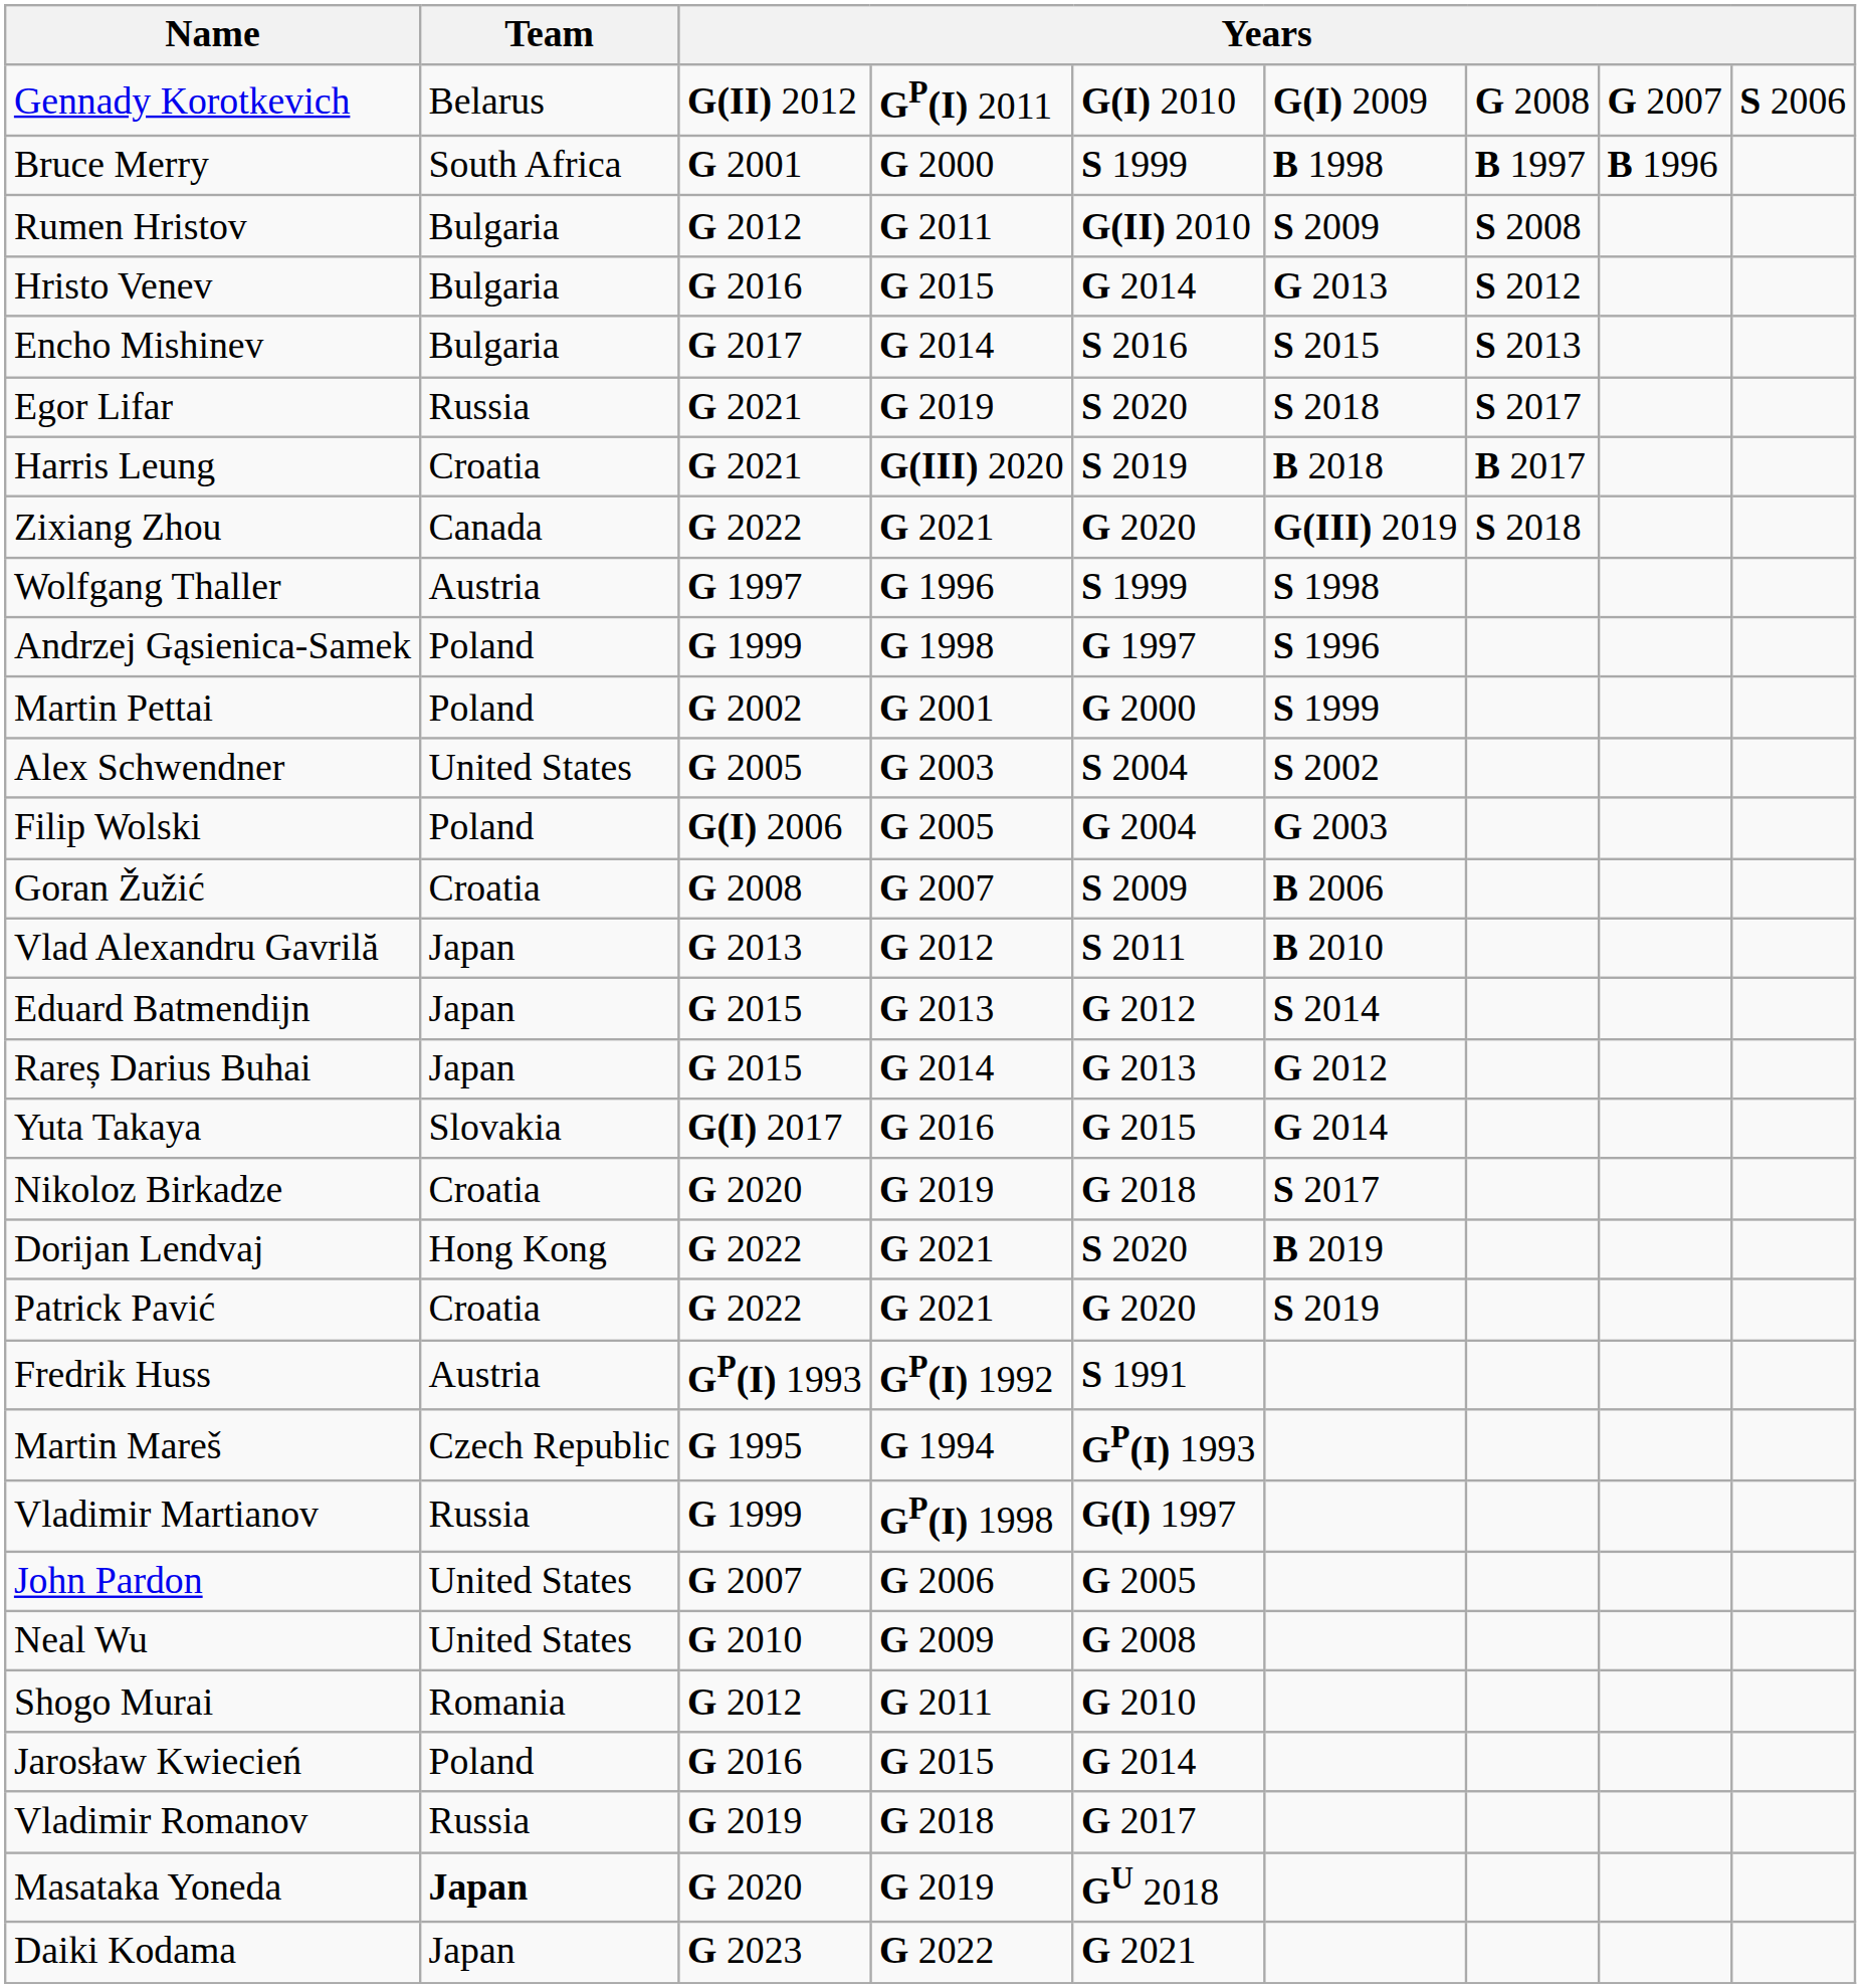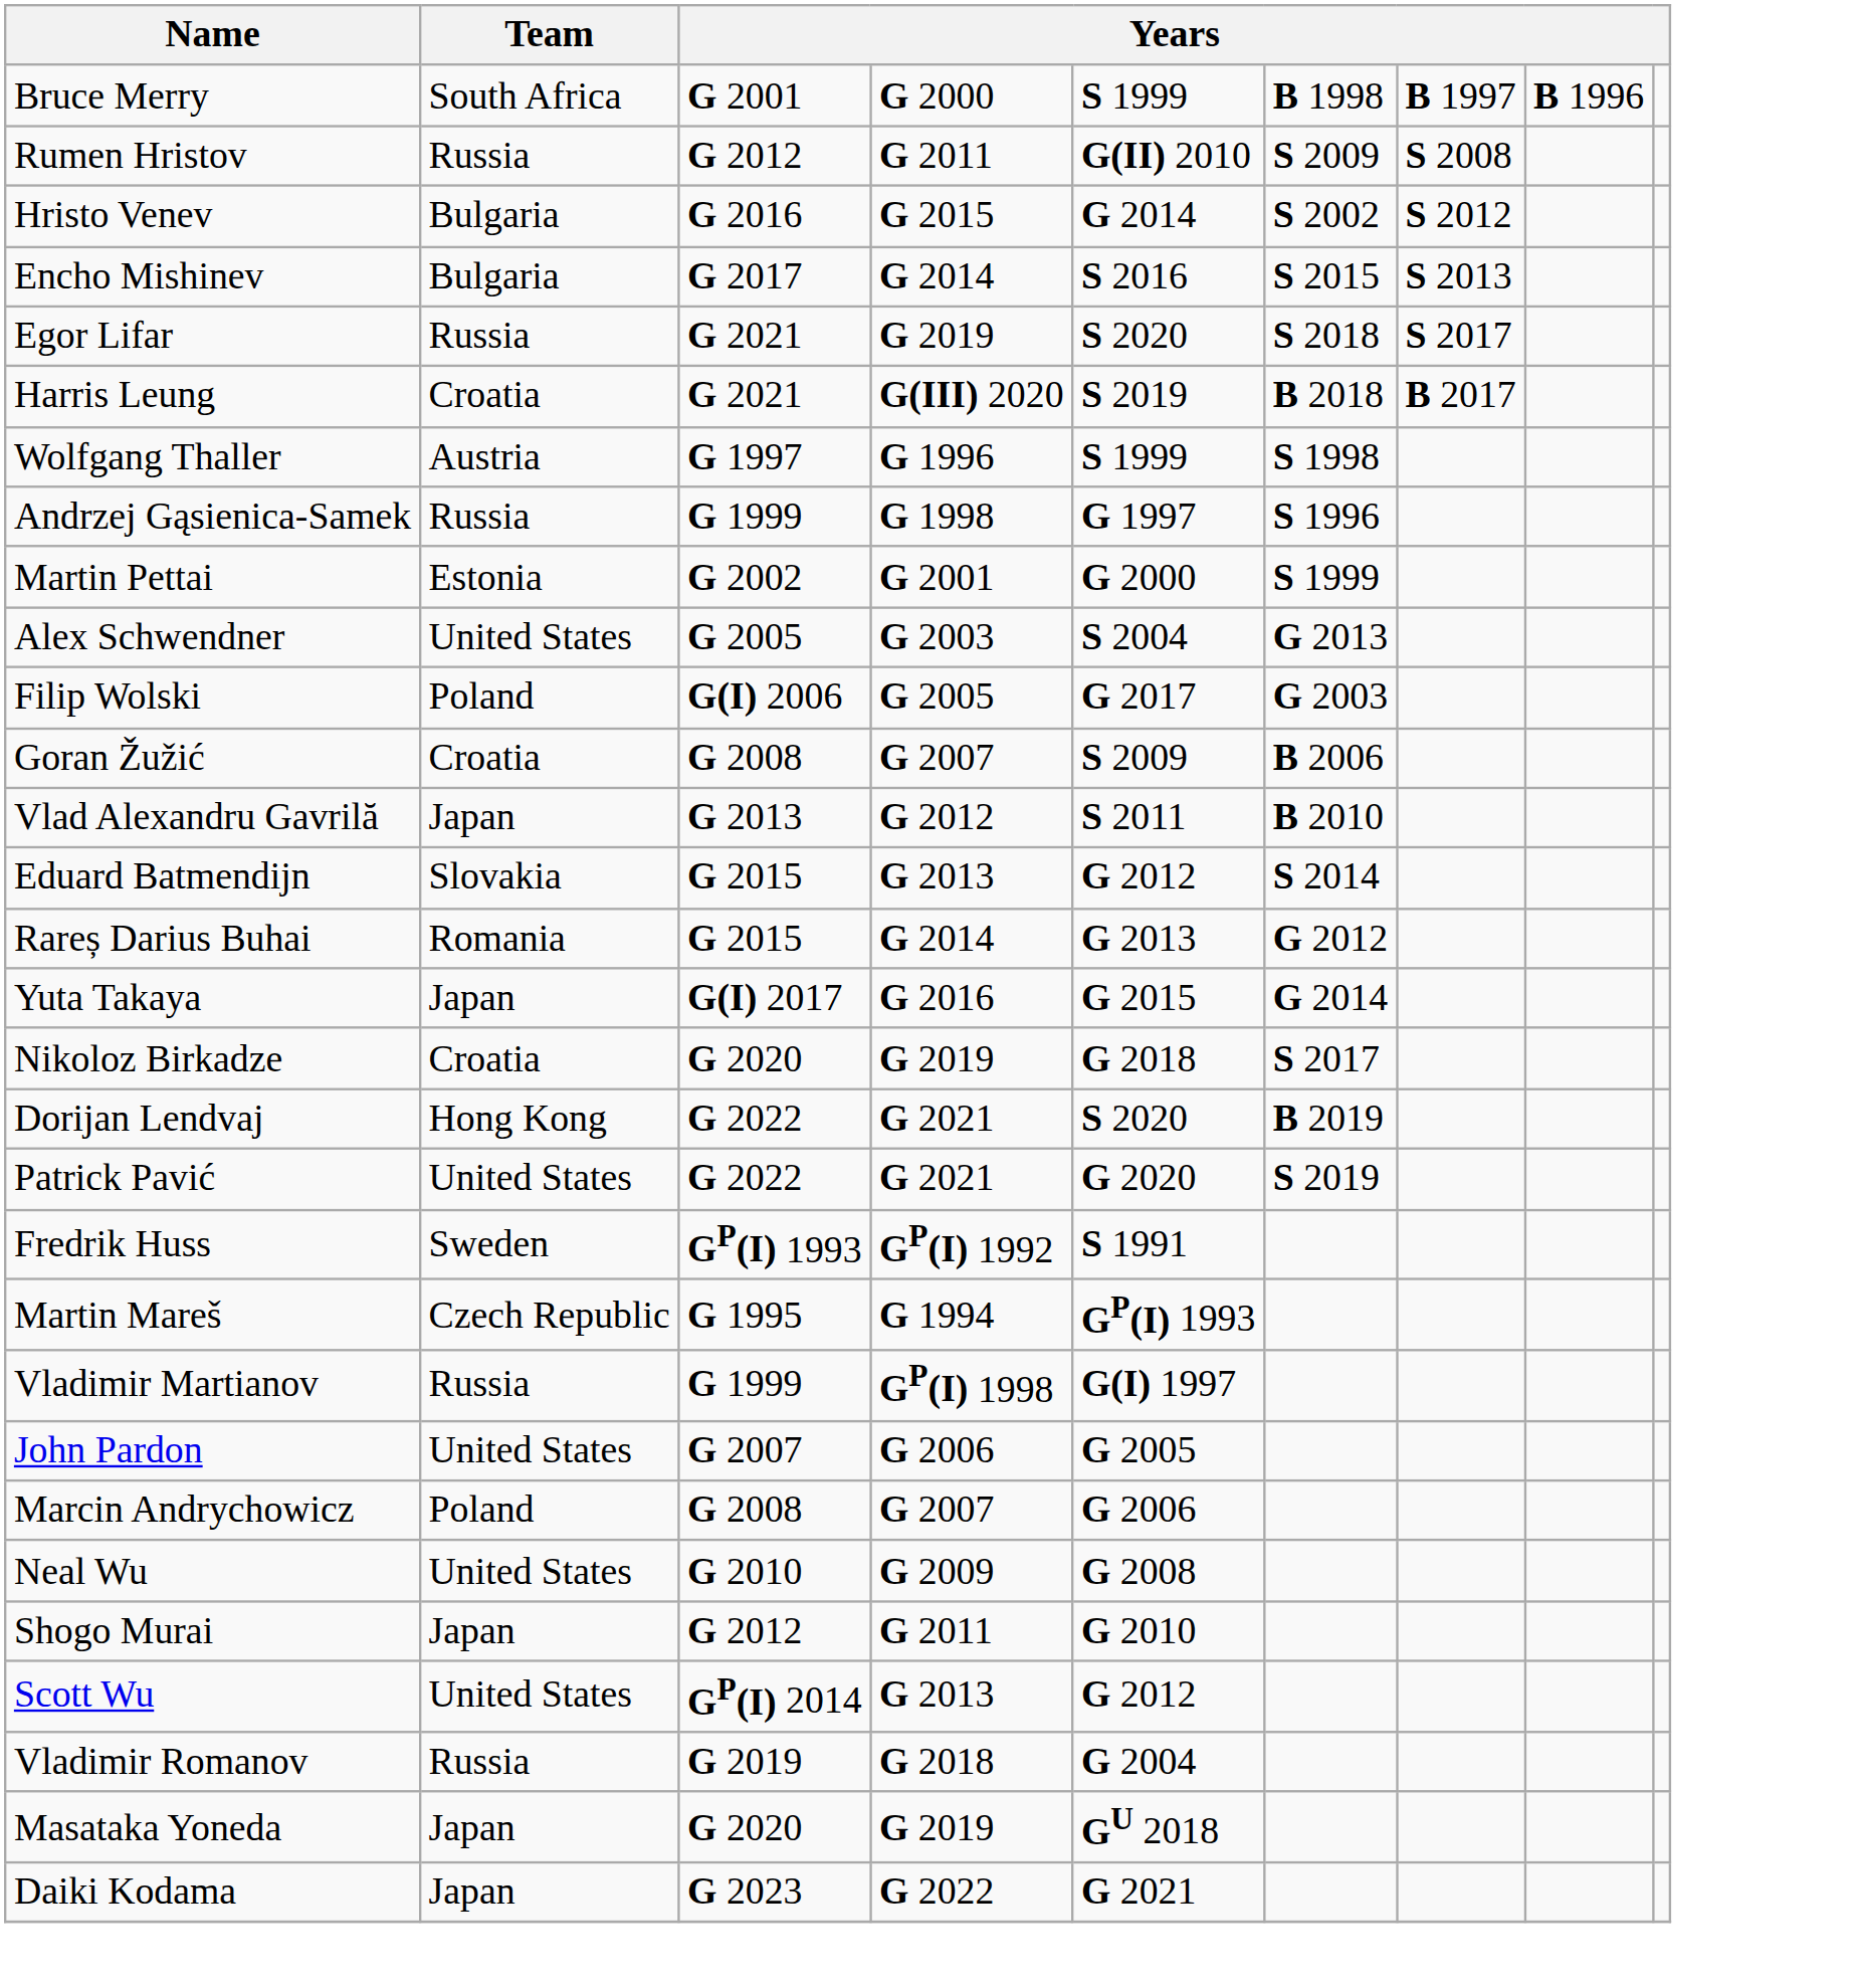 <table class="wikitable" style="margin:auto" align="left">
 <tr>
 <th>Name</th>
 <th>Team</th>
 <th colspan=7>Years</th>
-</tr>
-<tr>
-<td><a href='#'>Gennady Korotkevich</a></td>
-<td>Belarus</td>
-<td><strong>G(II)</strong> 2012</td>
-<td><strong>G<sup>P</sup>(I)</strong> 2011</td>
-<td><strong>G(I)</strong> 2010</td>
-<td><strong>G(I)</strong> 2009</td>
-<td><strong>G</strong> 2008</td>
-<td><strong>G</strong> 2007</td>
-<td><strong>S</strong> 2006</td>
 </tr>
 <tr>
 <td>Bruce Merry</td>
 <td>South Africa</td>
 <td><strong>G</strong> 2001</td>
 <td><strong>G</strong> 2000</td>
 <td><strong>S</strong> 1999</td>
 <td><strong>B</strong> 1998</td>
 <td><strong>B</strong> 1997</td>
 <td><strong>B</strong> 1996</td>
 <td></td>
 </tr>
 <tr>
 <td>Rumen Hristov</td>
-<td>Bulgaria</td>
+<td>Russia</td>
 <td><strong>G</strong> 2012</td>
 <td><strong>G</strong> 2011</td>
 <td><strong>G(II)</strong> 2010</td>
 <td><strong>S</strong> 2009</td>
 <td><strong>S</strong> 2008</td>
 <td></td>
 <td></td>
 </tr>
 <tr>
 <td>Hristo Venev</td>
 <td>Bulgaria</td>
 <td><strong>G</strong> 2016</td>
 <td><strong>G</strong> 2015</td>
 <td><strong>G</strong> 2014</td>
-<td><strong>G</strong> 2013</td>
+<td><strong>S</strong> 2002</td>
 <td><strong>S</strong> 2012</td>
 <td></td>
 <td></td>
 </tr>
 <tr>
 <td>Encho Mishinev</td>
 <td>Bulgaria</td>
 <td><strong>G</strong> 2017</td>
 <td><strong>G</strong> 2014</td>
 <td><strong>S</strong> 2016</td>
 <td><strong>S</strong> 2015</td>
 <td><strong>S</strong> 2013</td>
 <td></td>
 <td></td>
 </tr>
 <tr>
 <td>Egor Lifar</td>
 <td>Russia</td>
 <td><strong>G</strong> 2021</td>
 <td><strong>G</strong> 2019</td>
 <td><strong>S</strong> 2020</td>
 <td><strong>S</strong> 2018</td>
 <td><strong>S</strong> 2017</td>
 <td></td>
 <td></td>
 </tr>
 <tr>
 <td>Harris Leung</td>
 <td>Croatia</td>
 <td><strong>G</strong> 2021</td>
 <td><strong>G(III)</strong> 2020</td>
 <td><strong>S</strong> 2019</td>
 <td><strong>B</strong> 2018</td>
 <td><strong>B</strong> 2017</td>
 <td></td>
 <td></td>
 </tr>
 <tr>
-<td>Zixiang Zhou</td>
-<td>Canada</td>
-<td><strong>G</strong> 2022</td>
-<td><strong>G</strong> 2021</td>
-<td><strong>G</strong> 2020</td>
-<td><strong>G(III)</strong> 2019</td>
-<td><strong>S</strong> 2018</td>
-<td></td>
-<td></td>
-</tr>
-<tr>
 <td>Wolfgang Thaller</td>
 <td>Austria</td>
 <td><strong>G</strong> 1997</td>
 <td><strong>G</strong> 1996</td>
 <td><strong>S</strong> 1999</td>
 <td><strong>S</strong> 1998</td>
 <td></td>
 <td></td>
 <td></td>
 </tr>
 <tr>
 <td>Andrzej Gąsienica-Samek</td>
-<td>Poland</td>
+<td>Russia</td>
 <td><strong>G</strong> 1999</td>
 <td><strong>G</strong> 1998</td>
 <td><strong>G</strong> 1997</td>
 <td><strong>S</strong> 1996</td>
 <td></td>
 <td></td>
 <td></td>
 </tr>
 <tr>
 <td>Martin Pettai</td>
-<td>Poland</td>
+<td>Estonia</td>
 <td><strong>G</strong> 2002</td>
 <td><strong>G</strong> 2001</td>
 <td><strong>G</strong> 2000</td>
 <td><strong>S</strong> 1999</td>
 <td></td>
 <td></td>
 <td></td>
 </tr>
 <tr>
 <td>Alex Schwendner</td>
 <td>United States</td>
 <td><strong>G</strong> 2005</td>
 <td><strong>G</strong> 2003</td>
 <td><strong>S</strong> 2004</td>
-<td><strong>S</strong> 2002</td>
+<td><strong>G</strong> 2013</td>
 <td></td>
 <td></td>
 <td></td>
 </tr>
 <tr>
 <td>Filip Wolski</td>
 <td>Poland</td>
 <td><strong>G(I)</strong> 2006</td>
 <td><strong>G</strong> 2005</td>
-<td><strong>G</strong> 2004</td>
+<td><strong>G</strong> 2017</td>
 <td><strong>G</strong> 2003</td>
 <td></td>
 <td></td>
 <td></td>
 </tr>
 <tr>
 <td>Goran Žužić</td>
 <td>Croatia</td>
 <td><strong>G</strong> 2008</td>
 <td><strong>G</strong> 2007</td>
 <td><strong>S</strong> 2009</td>
 <td><strong>B</strong> 2006</td>
 <td></td>
 <td></td>
 <td></td>
 </tr>
 <tr>
 <td>Vlad Alexandru Gavrilă</td>
 <td>Japan</td>
 <td><strong>G</strong> 2013</td>
 <td><strong>G</strong> 2012</td>
 <td><strong>S</strong> 2011</td>
 <td><strong>B</strong> 2010</td>
 <td></td>
 <td></td>
 <td></td>
 </tr>
 <tr>
 <td>Eduard Batmendijn</td>
-<td>Japan</td>
+<td>Slovakia</td>
 <td><strong>G</strong> 2015</td>
 <td><strong>G</strong> 2013</td>
 <td><strong>G</strong> 2012</td>
 <td><strong>S</strong> 2014</td>
 <td></td>
 <td></td>
 <td></td>
 </tr>
 <tr>
 <td>Rareș Darius Buhai</td>
-<td>Japan</td>
+<td>Romania</td>
 <td><strong>G</strong> 2015</td>
 <td><strong>G</strong> 2014</td>
 <td><strong>G</strong> 2013</td>
 <td><strong>G</strong> 2012</td>
 <td></td>
 <td></td>
 <td></td>
 </tr>
 <tr>
 <td>Yuta Takaya</td>
-<td>Slovakia</td>
+<td>Japan</td>
 <td><strong>G(I)</strong> 2017</td>
 <td><strong>G</strong> 2016</td>
 <td><strong>G</strong> 2015</td>
 <td><strong>G</strong> 2014</td>
 <td></td>
 <td></td>
 <td></td>
 </tr>
 <tr>
 <td>Nikoloz Birkadze</td>
 <td>Croatia</td>
 <td><strong>G</strong> 2020</td>
 <td><strong>G</strong> 2019</td>
 <td><strong>G</strong> 2018</td>
 <td><strong>S</strong> 2017</td>
 <td></td>
 <td></td>
 <td></td>
 </tr>
 <tr>
 <td>Dorijan Lendvaj</td>
 <td>Hong Kong</td>
 <td><strong>G</strong> 2022</td>
 <td><strong>G</strong> 2021</td>
 <td><strong>S</strong> 2020</td>
 <td><strong>B</strong> 2019</td>
 <td></td>
 <td></td>
 <td></td>
 </tr>
 <tr>
 <td>Patrick Pavić</td>
-<td>Croatia</td>
+<td>United States</td>
 <td><strong>G</strong> 2022</td>
 <td><strong>G</strong> 2021</td>
 <td><strong>G</strong> 2020</td>
 <td><strong>S</strong> 2019</td>
 <td></td>
 <td></td>
 <td></td>
 </tr>
 <tr>
 <td>Fredrik Huss</td>
-<td>Austria</td>
+<td>Sweden</td>
 <td><strong>G<sup>P</sup>(I)</strong> 1993</td>
 <td><strong>G<sup>P</sup>(I)</strong> 1992</td>
 <td><strong>S</strong> 1991</td>
 <td></td>
 <td></td>
 <td></td>
 <td></td>
 </tr>
 <tr>
 <td>Martin Mareš</td>
 <td>Czech Republic</td>
 <td><strong>G</strong> 1995</td>
 <td><strong>G</strong> 1994</td>
 <td><strong>G<sup>P</sup>(I)</strong> 1993</td>
 <td></td>
 <td></td>
 <td></td>
 <td></td>
 </tr>
 <tr>
 <td>Vladimir Martianov</td>
 <td>Russia</td>
 <td><strong>G</strong> 1999</td>
 <td><strong>G<sup>P</sup>(I)</strong> 1998</td>
 <td><strong>G(I)</strong> 1997</td>
 <td></td>
 <td></td>
 <td></td>
 <td></td>
 </tr>
 <tr>
 <td><a href='#'>John Pardon</a></td>
 <td>United States</td>
 <td><strong>G</strong> 2007</td>
 <td><strong>G</strong> 2006</td>
 <td><strong>G</strong> 2005</td>
 <td></td>
 <td></td>
 <td></td>
 <td></td>
 </tr>
 <tr>
+<td>Marcin Andrychowicz</td>
+<td>Poland</td>
+<td><strong>G</strong> 2008</td>
+<td><strong>G</strong> 2007</td>
+<td><strong>G</strong> 2006</td>
+<td></td>
+<td></td>
+<td></td>
+<td></td>
+</tr>
+<tr>
 <td>Neal Wu</td>
 <td>United States</td>
 <td><strong>G</strong> 2010</td>
 <td><strong>G</strong> 2009</td>
 <td><strong>G</strong> 2008</td>
 <td></td>
 <td></td>
 <td></td>
 <td></td>
 </tr>
 <tr>
 <td>Shogo Murai</td>
-<td>Romania</td>
+<td>Japan</td>
 <td><strong>G</strong> 2012</td>
 <td><strong>G</strong> 2011</td>
 <td><strong>G</strong> 2010</td>
 <td></td>
 <td></td>
 <td></td>
 <td></td>
 </tr>
 <tr>
-<td>Jarosław Kwiecień</td>
-<td>Poland</td>
-<td><strong>G</strong> 2016</td>
-<td><strong>G</strong> 2015</td>
-<td><strong>G</strong> 2014</td>
+<td><a href='#'>Scott Wu</a></td>
+<td>United States</td>
+<td><strong>G<sup>P</sup>(I)</strong> 2014</td>
+<td><strong>G</strong> 2013</td>
+<td><strong>G</strong> 2012</td>
 <td></td>
 <td></td>
 <td></td>
 <td></td>
 </tr>
 <tr>
 <td>Vladimir Romanov</td>
 <td>Russia</td>
 <td><strong>G</strong> 2019</td>
 <td><strong>G</strong> 2018</td>
-<td><strong>G</strong> 2017</td>
+<td><strong>G</strong> 2004</td>
 <td></td>
 <td></td>
 <td></td>
 <td></td>
 </tr>
 <tr>
 <td>Masataka Yoneda</td>
-<td><strong>Japan</strong></td>
+<td>Japan</td>
 <td><strong>G</strong> 2020</td>
 <td><strong>G</strong> 2019</td>
 <td><strong>G<sup>U</sup></strong> 2018</td>
 <td></td>
 <td></td>
 <td></td>
 <td></td>
 </tr>
 <tr>
 <td>Daiki Kodama</td>
 <td>Japan</td>
 <td><strong>G</strong> 2023</td>
 <td><strong>G</strong> 2022</td>
 <td><strong>G</strong> 2021</td>
 <td></td>
 <td></td>
 <td></td>
 <td></td>
 </tr>
 <tr>
 </tr>
 </table>
